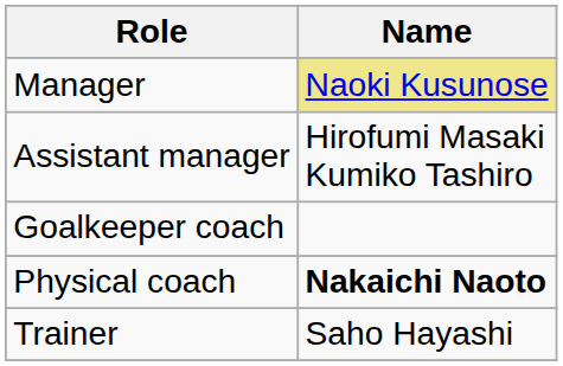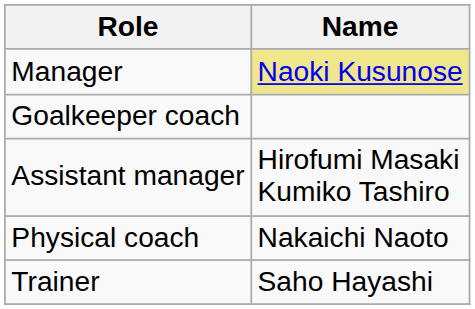 <table class="wikitable">
 <tr>
 <th>Role</th>
 <th>Name</th>
 </tr>
 <tr>
 <td>Manager</td>
 <td style="background: khaki;"> <a href='#'>Naoki Kusunose</a></td>
 </tr>
 <tr>
+<td>Goalkeeper coach</td>
+<td></td>
+</tr>
+<tr>
 <td>Assistant manager</td>
 <td> Hirofumi Masaki <br> Kumiko Tashiro</td>
 </tr>
 <tr>
-<td>Goalkeeper coach</td>
-<td></td>
-</tr>
-<tr>
 <td>Physical coach</td>
-<td><strong> Nakaichi Naoto</strong></td>
+<td> Nakaichi Naoto</td>
 </tr>
 <tr>
 <td>Trainer</td>
 <td> Saho Hayashi</td>
 </tr>
 </table>
